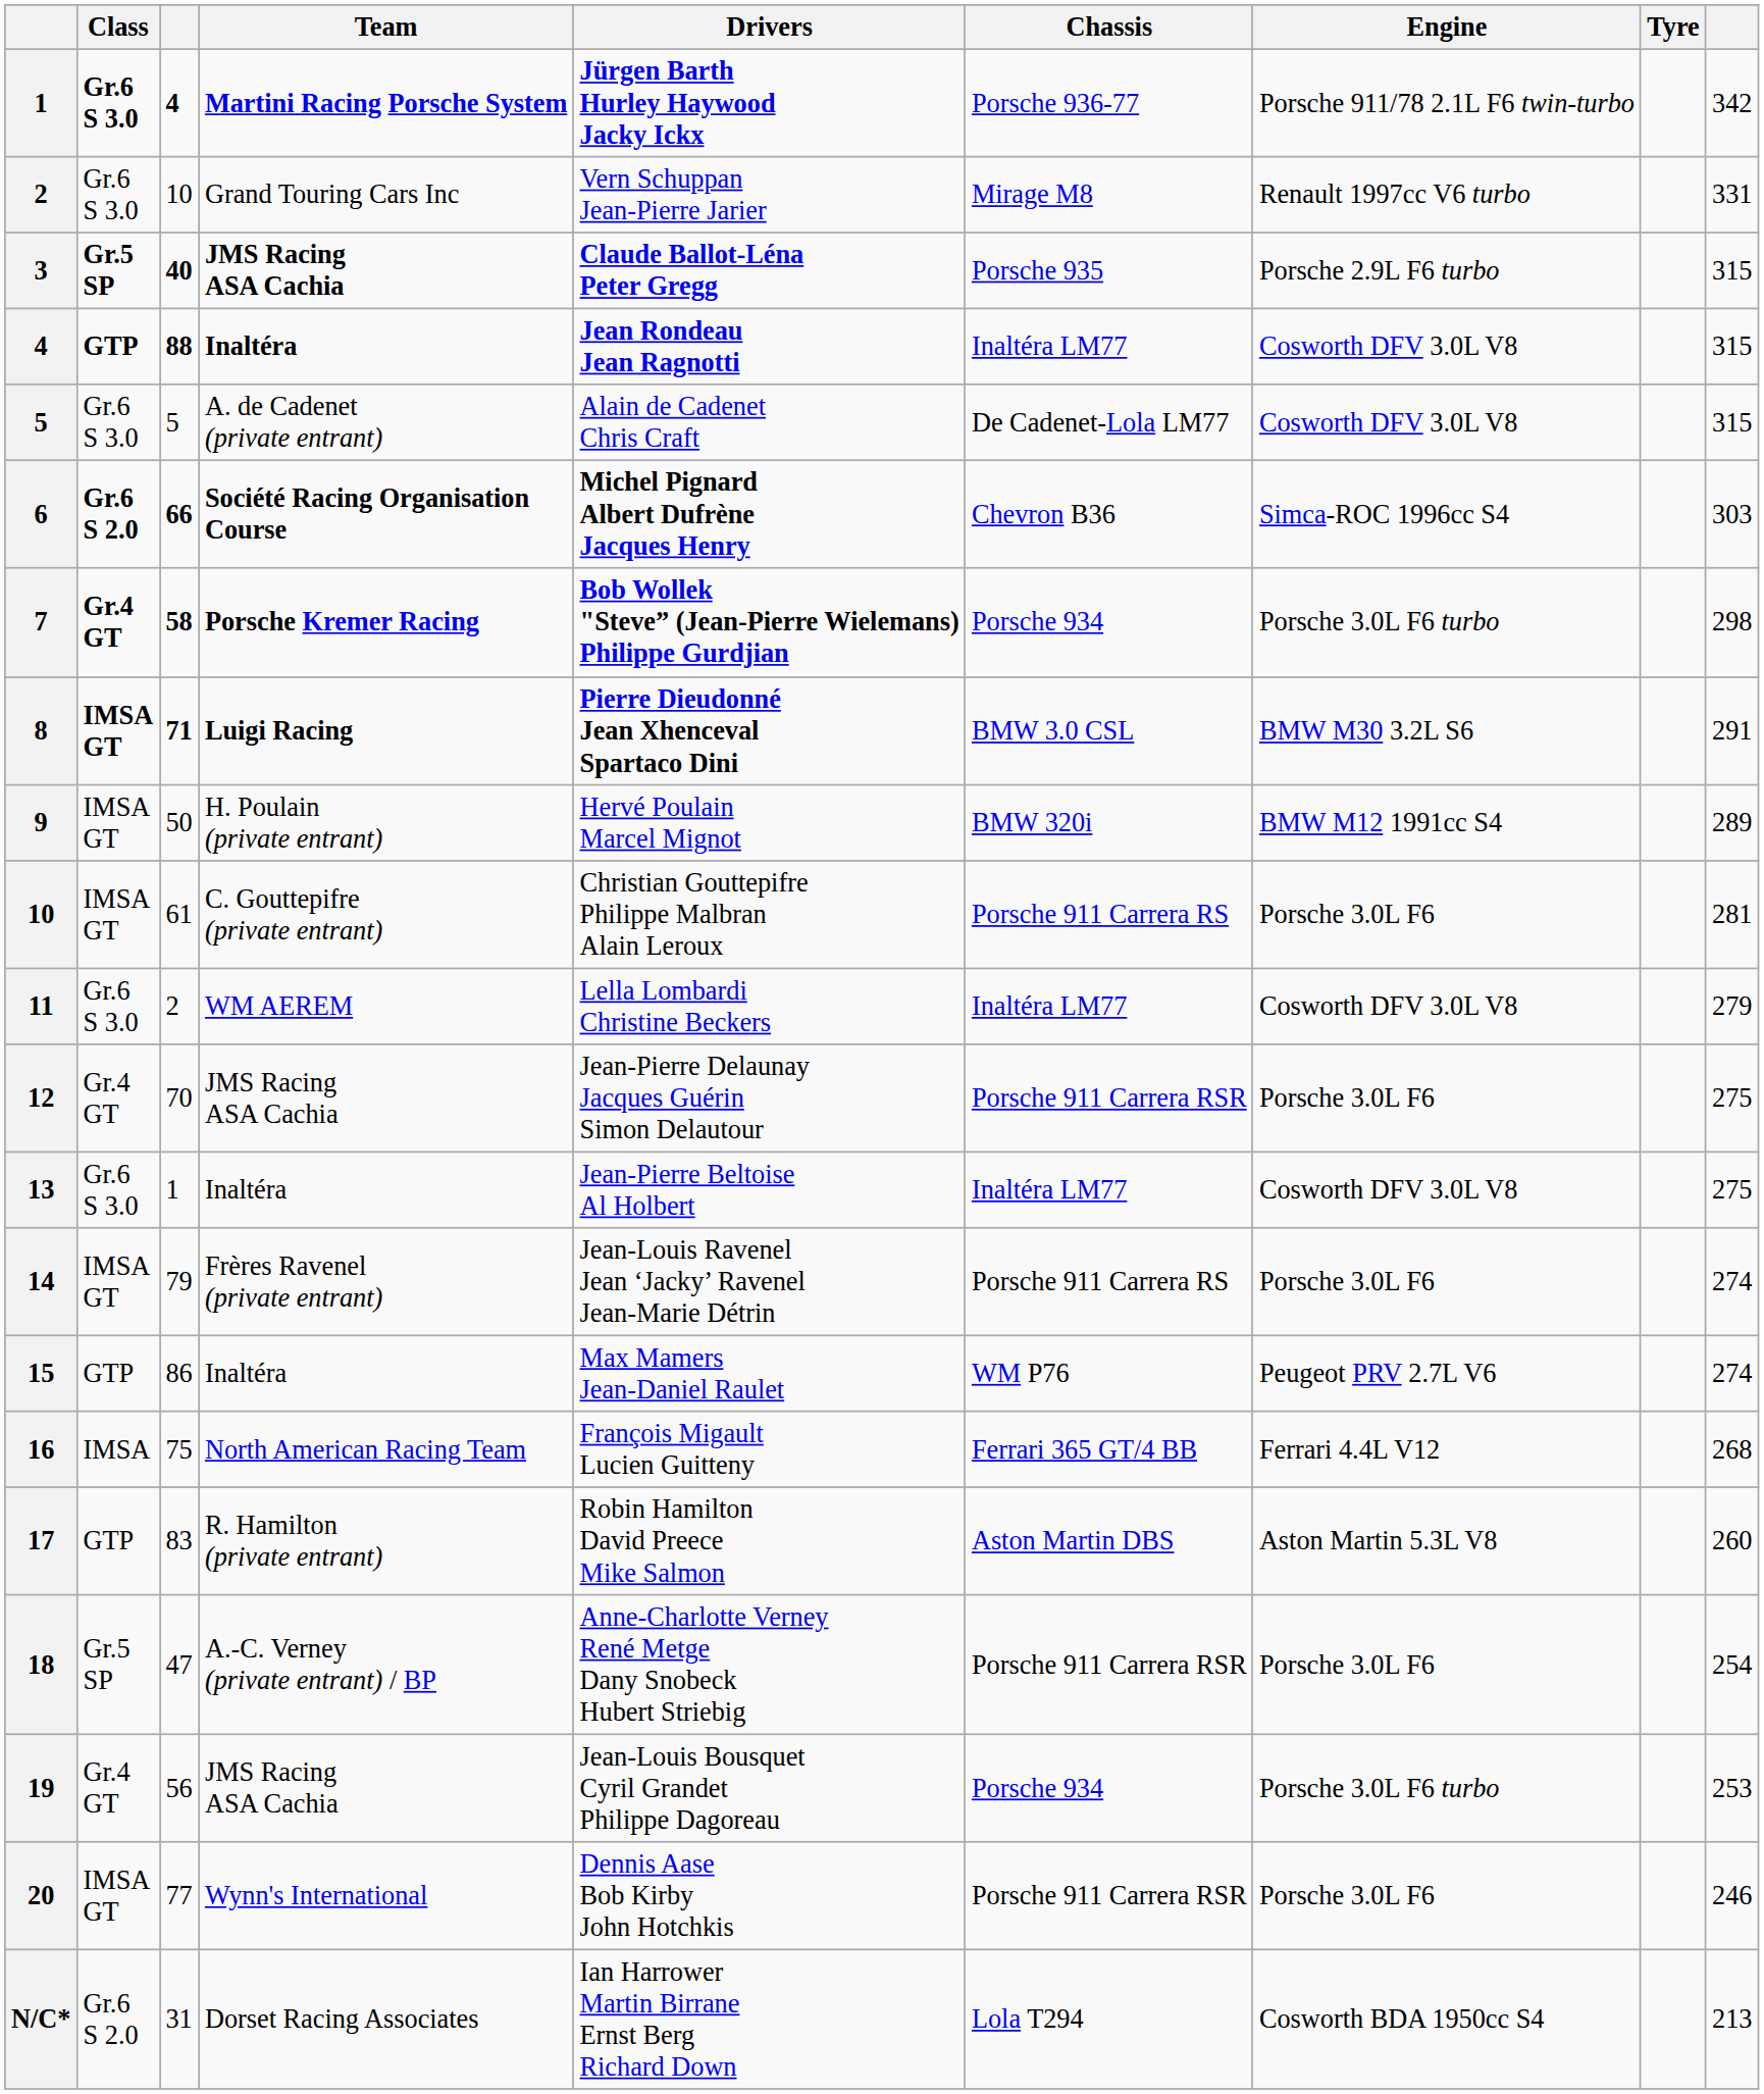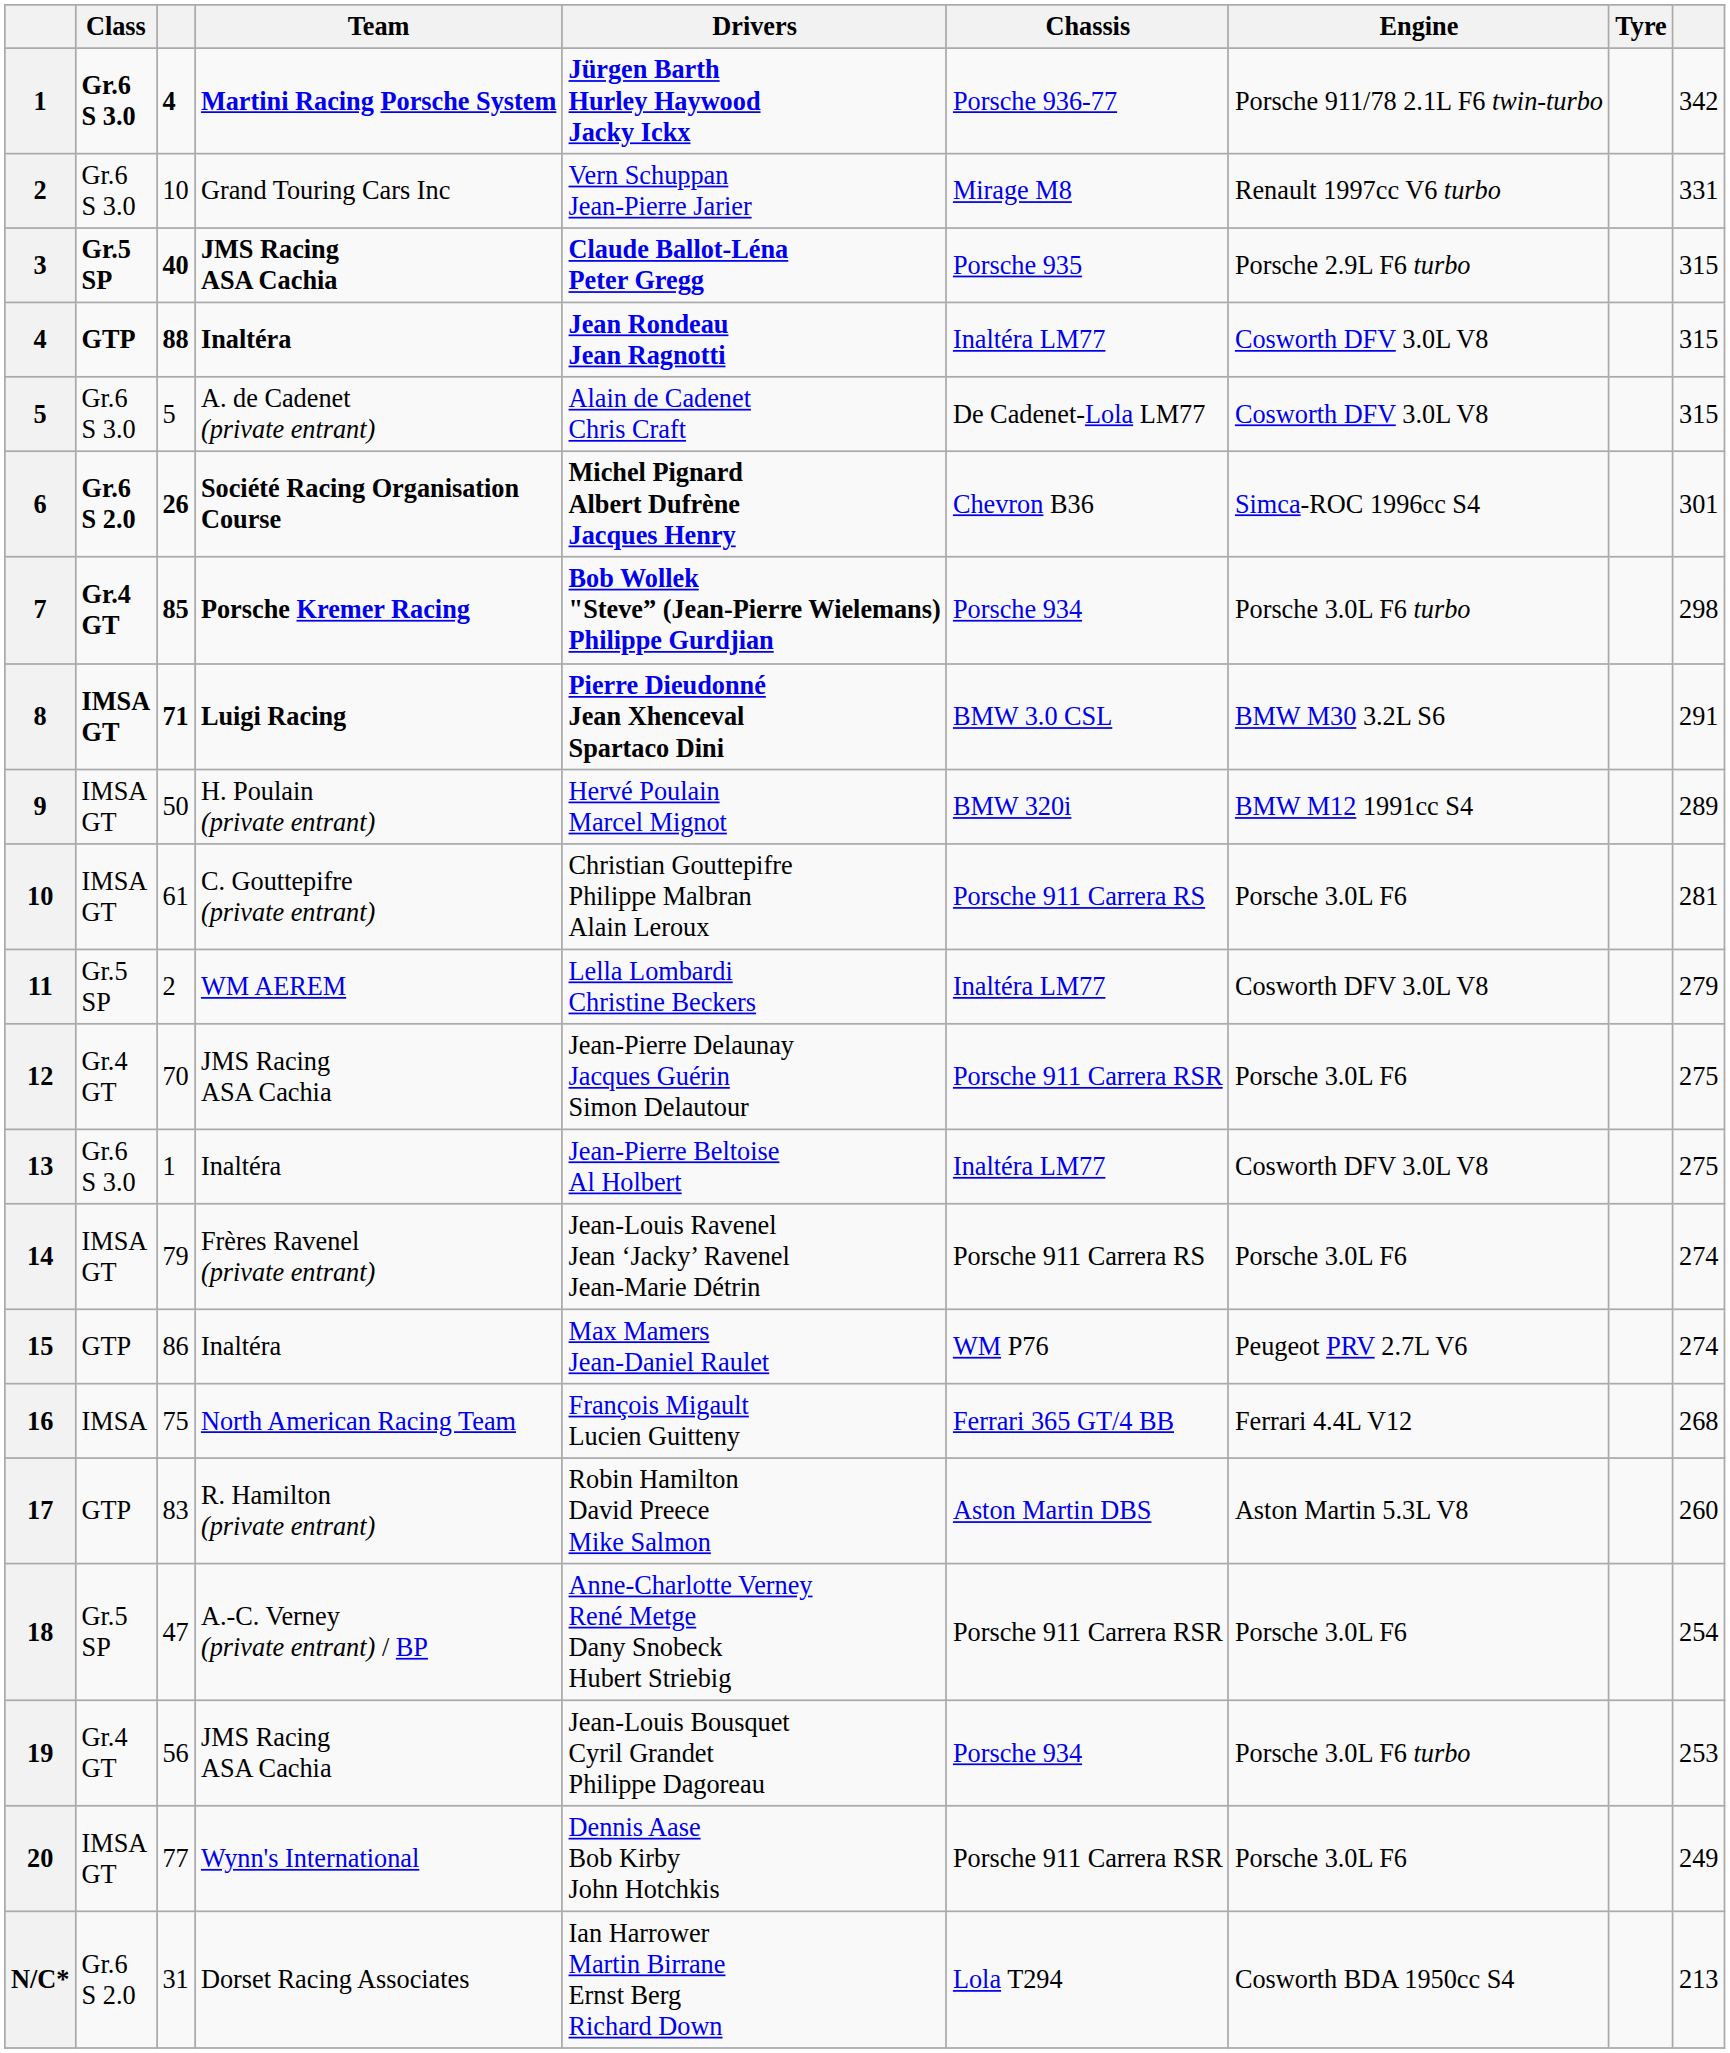 <table class="wikitable" style="font-size: 95%;">
 <tr>
 <th></th>
 <th>Class</th>
 <th></th>
 <th>Team</th>
 <th>Drivers</th>
 <th>Chassis</th>
 <th>Engine</th>
 <th>Tyre</th>
 <th></th>
 </tr>
 <tr>
 <th><strong>1</strong></th>
 <td><strong>Gr.6<br>S 3.0</strong></td>
 <td><strong>4</strong></td>
 <td><strong> <a href='#'>Martini Racing</a> <a href='#'>Porsche System</a></strong></td>
 <td><strong> <a href='#'>Jürgen Barth</a><br> <a href='#'>Hurley Haywood</a><br> <a href='#'>Jacky Ickx</a></strong></td>
 <td><a href='#'>Porsche 936-77</a></td>
 <td>Porsche 911/78 2.1L F6 <em>twin-turbo</em></td>
 <td></td>
 <td>342</td>
 </tr>
 <tr>
 <th>2</th>
 <td>Gr.6<br>S 3.0</td>
 <td>10</td>
 <td> Grand Touring Cars Inc</td>
 <td> <a href='#'>Vern Schuppan</a><br> <a href='#'>Jean-Pierre Jarier</a></td>
 <td><a href='#'>Mirage M8</a></td>
 <td>Renault 1997cc V6 <em>turbo</em></td>
 <td></td>
 <td>331</td>
 </tr>
 <tr>
 <th><strong>3</strong></th>
 <td><strong>Gr.5<br>SP</strong></td>
 <td><strong>40</strong></td>
 <td><strong> JMS Racing <br> ASA Cachia</strong></td>
 <td><strong> <a href='#'>Claude Ballot-Léna</a><br> <a href='#'>Peter Gregg</a> </strong></td>
 <td><a href='#'>Porsche 935</a></td>
 <td>Porsche 2.9L F6 <em>turbo</em></td>
 <td></td>
 <td>315</td>
 </tr>
 <tr>
 <th><strong>4</strong></th>
 <td><strong>GTP</strong></td>
 <td><strong>88</strong></td>
 <td><strong> Inaltéra </strong></td>
 <td><strong> <a href='#'>Jean Rondeau</a><br> <a href='#'>Jean Ragnotti</a></strong></td>
 <td><a href='#'>Inaltéra LM77</a></td>
 <td><a href='#'>Cosworth DFV</a> 3.0L V8</td>
 <td></td>
 <td>315</td>
 </tr>
 <tr>
 <th>5</th>
 <td>Gr.6<br>S 3.0</td>
 <td>5</td>
 <td> A. de Cadenet<br><em>(private entrant)</em></td>
 <td> <a href='#'>Alain de Cadenet</a><br> <a href='#'>Chris Craft</a></td>
 <td>De Cadenet-<a href='#'>Lola</a> LM77</td>
 <td><a href='#'>Cosworth DFV</a> 3.0L V8</td>
 <td></td>
 <td>315</td>
 </tr>
 <tr>
 <th><strong>6</strong></th>
 <td><strong>Gr.6<br>S 2.0</strong></td>
-<td><strong>66</strong></td>
+<td><strong>26</strong></td>
 <td><strong> Société Racing Organisation<br> Course</strong></td>
 <td><strong> Michel Pignard<br> Albert Dufrène<br> <a href='#'>Jacques Henry</a> </strong></td>
 <td><a href='#'>Chevron</a> B36</td>
 <td><a href='#'>Simca</a>-ROC 1996cc S4</td>
 <td></td>
-<td>303</td>
+<td>301</td>
 </tr>
 <tr>
 <th><strong>7</strong></th>
 <td><strong>Gr.4<br>GT</strong></td>
-<td><strong>58</strong></td>
+<td><strong>85</strong></td>
 <td><strong> Porsche <a href='#'>Kremer Racing</a> </strong></td>
 <td><strong> <a href='#'>Bob Wollek</a><br> "Steve” (Jean-Pierre Wielemans)<br> <a href='#'>Philippe Gurdjian</a></strong></td>
 <td><a href='#'>Porsche 934</a></td>
 <td>Porsche 3.0L F6 <em>turbo</em></td>
 <td></td>
 <td>298</td>
 </tr>
 <tr>
 <th><strong>8</strong></th>
 <td><strong>IMSA<br> GT</strong></td>
 <td><strong>71</strong></td>
 <td><strong> Luigi Racing</strong></td>
 <td><strong> <a href='#'>Pierre Dieudonné</a><br> Jean Xhenceval<br> Spartaco Dini</strong></td>
 <td><a href='#'>BMW 3.0 CSL</a></td>
 <td><a href='#'>BMW M30</a> 3.2L S6</td>
 <td></td>
 <td>291</td>
 </tr>
 <tr>
 <th>9</th>
 <td>IMSA<br> GT</td>
 <td>50</td>
 <td> H. Poulain<br><em>(private entrant)</em></td>
 <td> <a href='#'>Hervé Poulain</a><br> <a href='#'>Marcel Mignot</a></td>
 <td><a href='#'>BMW 320i</a></td>
 <td><a href='#'>BMW M12</a> 1991cc S4</td>
 <td></td>
 <td>289</td>
 </tr>
 <tr>
 <th>10</th>
 <td>IMSA<br> GT</td>
 <td>61</td>
 <td> C. Gouttepifre<br><em>(private entrant)</em></td>
 <td> Christian Gouttepifre<br> Philippe Malbran<br> Alain Leroux</td>
 <td><a href='#'>Porsche 911 Carrera RS</a></td>
 <td>Porsche 3.0L F6</td>
 <td></td>
 <td>281</td>
 </tr>
 <tr>
 <th>11</th>
-<td>Gr.6<br>S 3.0</td>
+<td>Gr.5<br>SP</td>
 <td>2</td>
 <td> <a href='#'>WM AEREM</a></td>
 <td> <a href='#'>Lella Lombardi</a><br> <a href='#'>Christine Beckers</a></td>
 <td><a href='#'>Inaltéra LM77</a></td>
 <td>Cosworth DFV 3.0L V8</td>
 <td></td>
 <td>279</td>
 </tr>
 <tr>
 <th>12</th>
 <td>Gr.4<br>GT</td>
 <td>70</td>
 <td> JMS Racing<br> ASA Cachia</td>
 <td> Jean-Pierre Delaunay<br> <a href='#'>Jacques Guérin</a><br> Simon Delautour</td>
 <td><a href='#'>Porsche 911 Carrera RSR</a></td>
 <td>Porsche 3.0L F6</td>
 <td></td>
 <td>275</td>
 </tr>
 <tr>
 <th>13</th>
 <td>Gr.6<br>S 3.0</td>
 <td>1</td>
 <td> Inaltéra</td>
 <td> <a href='#'>Jean-Pierre Beltoise</a><br> <a href='#'>Al Holbert</a></td>
 <td><a href='#'>Inaltéra LM77</a></td>
 <td>Cosworth DFV 3.0L V8</td>
 <td></td>
 <td>275</td>
 </tr>
 <tr>
 <th>14</th>
 <td>IMSA<br> GT</td>
 <td>79</td>
 <td> Frères Ravenel <br><em>(private entrant)</em></td>
 <td> Jean-Louis Ravenel<br> Jean ‘Jacky’ Ravenel<br> Jean-Marie Détrin</td>
 <td>Porsche 911 Carrera RS</td>
 <td>Porsche 3.0L F6</td>
 <td></td>
 <td>274</td>
 </tr>
 <tr>
 <th>15</th>
 <td>GTP</td>
 <td>86</td>
 <td> Inaltéra</td>
 <td> <a href='#'>Max Mamers</a><br> <a href='#'>Jean-Daniel Raulet</a></td>
 <td><a href='#'>WM</a> P76</td>
 <td>Peugeot <a href='#'>PRV</a> 2.7L V6</td>
 <td></td>
 <td>274</td>
 </tr>
 <tr>
 <th>16</th>
 <td>IMSA</td>
 <td>75</td>
 <td> <a href='#'>North American Racing Team</a></td>
 <td> <a href='#'>François Migault</a><br> Lucien Guitteny</td>
 <td><a href='#'>Ferrari 365 GT/4 BB</a></td>
 <td>Ferrari 4.4L V12</td>
 <td></td>
 <td>268</td>
 </tr>
 <tr>
 <th>17</th>
 <td>GTP</td>
 <td>83</td>
 <td> R. Hamilton<br><em>(private entrant)</em></td>
 <td> Robin Hamilton<br> David Preece<br>  <a href='#'>Mike Salmon</a></td>
 <td><a href='#'>Aston Martin DBS</a></td>
 <td>Aston Martin 5.3L V8</td>
 <td></td>
 <td>260</td>
 </tr>
 <tr>
 <th>18</th>
 <td>Gr.5<br>SP</td>
 <td>47</td>
 <td> A.-C. Verney <br><em>(private entrant)</em> / <a href='#'>BP</a></td>
 <td> <a href='#'>Anne-Charlotte Verney</a><br> <a href='#'>René Metge</a><br> Dany Snobeck<br> Hubert Striebig</td>
 <td>Porsche 911 Carrera RSR</td>
 <td>Porsche 3.0L F6</td>
 <td></td>
 <td>254</td>
 </tr>
 <tr>
 <th>19</th>
 <td>Gr.4<br>GT</td>
 <td>56</td>
 <td> JMS Racing<br> ASA Cachia</td>
 <td> Jean-Louis Bousquet<br> Cyril Grandet<br> Philippe Dagoreau</td>
 <td><a href='#'>Porsche 934</a></td>
 <td>Porsche 3.0L F6 <em>turbo</em></td>
 <td></td>
 <td>253</td>
 </tr>
 <tr>
 <th>20</th>
 <td>IMSA<br> GT</td>
 <td>77</td>
 <td> <a href='#'>Wynn's International</a></td>
 <td> <a href='#'>Dennis Aase</a><br> Bob Kirby<br> John Hotchkis</td>
 <td>Porsche 911 Carrera RSR</td>
 <td>Porsche 3.0L F6</td>
 <td></td>
-<td>246</td>
+<td>249</td>
 </tr>
 <tr>
 <th>N/C*</th>
 <td>Gr.6<br>S 2.0</td>
 <td>31</td>
 <td> Dorset Racing Associates</td>
 <td> Ian Harrower<br> <a href='#'>Martin Birrane</a><br> Ernst Berg<br> <a href='#'>Richard Down</a></td>
 <td><a href='#'>Lola</a> T294</td>
 <td>Cosworth BDA 1950cc S4</td>
 <td></td>
 <td>213</td>
 </tr>
 </table>
